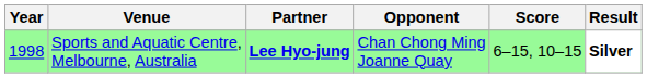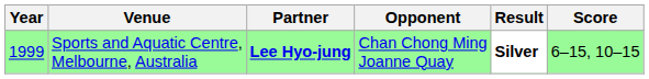 <table class="sortable wikitable" style="font-size: 90%;">
 <tr>
 <th>Year</th>
 <th>Venue</th>
 <th>Partner</th>
 <th>Opponent</th>
+<th>Result</th>
 <th>Score</th>
-<th>Result</th>
 </tr>
 <tr style="background:#98FB98">
-<td align="center"><a href='#'>1998</a></td>
+<td align="center"><a href='#'>1999</a></td>
 <td align="left"><a href='#'>Sports and Aquatic Centre</a>,<br><a href='#'>Melbourne</a>, <a href='#'>Australia</a></td>
 <td align="left"><strong> <a href='#'>Lee Hyo-jung</a></strong></td>
 <td align="left"> <a href='#'>Chan Chong Ming</a> <br>  <a href='#'>Joanne Quay</a></td>
+<td style="text-align:left; background:white"> <strong>Silver</strong></td>
 <td align="left">6–15, 10–15</td>
-<td style="text-align:left; background:white"> <strong>Silver</strong></td>
 </tr>
 </table>
